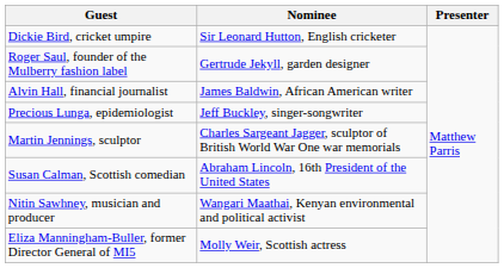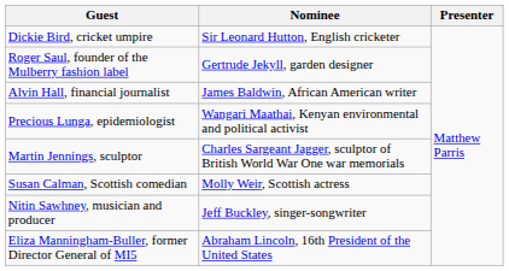 <table class="wikitable">
 <tr>
 <th>Guest</th>
 <th>Nominee</th>
 <th>Presenter</th>
 </tr>
 <tr>
 <td><a href='#'>Dickie Bird</a>, cricket umpire</td>
 <td><a href='#'>Sir Leonard Hutton</a>, English cricketer</td>
 <td rowspan="8"><a href='#'>Matthew Parris</a></td>
 </tr>
 <tr>
 <td><a href='#'>Roger Saul</a>, founder of the <a href='#'>Mulberry fashion label</a></td>
 <td><a href='#'>Gertrude Jekyll</a>, garden designer</td>
 </tr>
 <tr>
 <td><a href='#'>Alvin Hall</a>, financial journalist</td>
 <td><a href='#'>James Baldwin</a>, African American writer</td>
 </tr>
 <tr>
 <td><a href='#'>Precious Lunga</a>, epidemiologist</td>
-<td><a href='#'>Jeff Buckley</a>, singer-songwriter</td>
+<td><a href='#'>Wangari Maathai</a>, Kenyan environmental and political activist</td>
 </tr>
 <tr>
 <td><a href='#'>Martin Jennings</a>, sculptor</td>
 <td><a href='#'>Charles Sargeant Jagger</a>, sculptor of British World War One war memorials</td>
 </tr>
 <tr>
 <td><a href='#'>Susan Calman</a>, Scottish comedian</td>
-<td><a href='#'>Abraham Lincoln</a>, 16th <a href='#'>President of the United States</a></td>
+<td><a href='#'>Molly Weir</a>, Scottish actress</td>
 </tr>
 <tr>
 <td><a href='#'>Nitin Sawhney</a>, musician and producer</td>
-<td><a href='#'>Wangari Maathai</a>, Kenyan environmental and political activist</td>
+<td><a href='#'>Jeff Buckley</a>, singer-songwriter</td>
 </tr>
 <tr>
 <td><a href='#'>Eliza Manningham-Buller</a>, former Director General of <a href='#'>MI5</a></td>
-<td><a href='#'>Molly Weir</a>, Scottish actress</td>
+<td><a href='#'>Abraham Lincoln</a>, 16th <a href='#'>President of the United States</a></td>
 </tr>
 </table>
